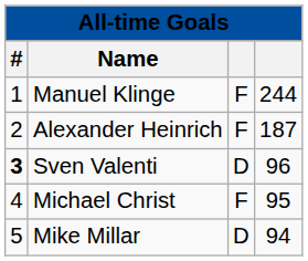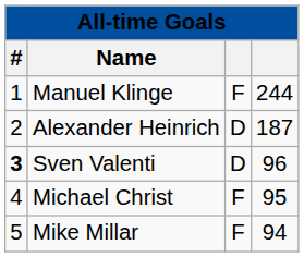 <table class="sortable wikitable" style="text-align:center; float:left; margin-right:2px;">
 <tr>
 <th style="background:#004F9E;" colspan="4"><span>All-time Goals</span></th>
 </tr>
 <tr>
 <th>#</th>
 <th>Name</th>
 <th></th>
 <th></th>
 </tr>
 <tr>
 <td align=left>1</td>
 <td align=left> Manuel Klinge</td>
 <td>F</td>
 <td>244</td>
 </tr>
 <tr>
 <td align=left>2</td>
 <td align=left> Alexander Heinrich</td>
-<td>F</td>
+<td>D</td>
 <td>187</td>
 </tr>
 <tr>
 <td align=left><strong>3</strong></td>
 <td align=left> Sven Valenti</td>
 <td>D</td>
 <td>96</td>
 </tr>
 <tr>
 <td align=left>4</td>
 <td align=left> Michael Christ</td>
 <td>F</td>
 <td>95</td>
 </tr>
 <tr>
 <td align=left>5</td>
 <td align=left> Mike Millar</td>
-<td>D</td>
+<td>F</td>
 <td>94</td>
 </tr>
 </table>
